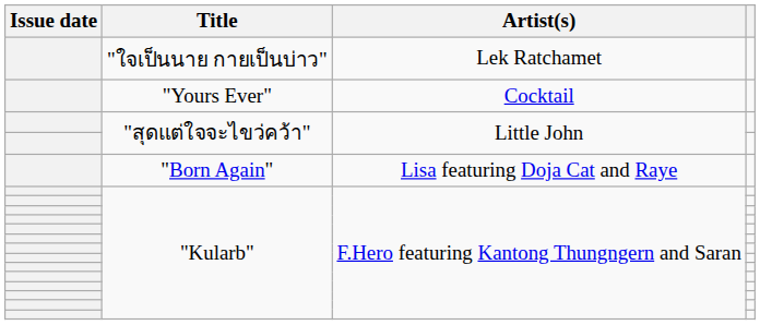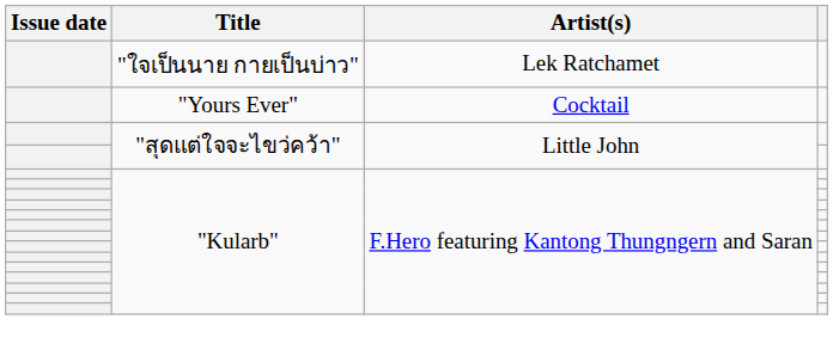 <table class="wikitable sortable plainrowheaders" style="text-align:center">
 <tr>
 <th scope="col">Issue date</th>
 <th scope="col">Title</th>
 <th scope="col">Artist(s)</th>
 <th scope="col" class="unsortable"></th>
 </tr>
 <tr>
 <th scope="row" style="text-align:center"></th>
 <td>"ใจเป็นนาย กายเป็นบ่าว"</td>
 <td>Lek Ratchamet</td>
 <td></td>
 </tr>
 <tr>
 <th scope="row" style="text-align:center"></th>
 <td>"Yours Ever"</td>
 <td><a href='#'>Cocktail</a></td>
 <td></td>
 </tr>
 <tr>
 <th scope="row" style="text-align:center"></th>
 <td rowspan="2">"สุดแต่ใจจะไขว่คว้า"</td>
 <td rowspan="2">Little John</td>
 <td></td>
 </tr>
 <tr>
 <th scope="row" style="text-align:center"></th>
-<td></td>
-</tr>
-<tr>
-<th scope="row" style="text-align:center"></th>
-<td>"<a href='#'>Born Again</a>"</td>
-<td><a href='#'>Lisa</a> featuring <a href='#'>Doja Cat</a> and <a href='#'>Raye</a></td>
 <td></td>
 </tr>
 <tr>
 <th scope="row" style="text-align:center"></th>
 <td rowspan="14">"Kularb"</td>
 <td rowspan="14"><a href='#'>F.Hero</a> featuring <a href='#'>Kantong Thungngern</a> and Saran</td>
 <td></td>
 </tr>
 <tr>
 <th scope="row" style="text-align:center"></th>
 <td></td>
 </tr>
 <tr>
 <th scope="row" style="text-align:center"></th>
 <td></td>
 </tr>
 <tr>
 <th scope="row" style="text-align:center"></th>
 <td></td>
 </tr>
 <tr>
 <th scope="row" style="text-align:center"></th>
 <td></td>
 </tr>
 <tr>
 <th scope="row" style="text-align:center"></th>
 <td></td>
 </tr>
 <tr>
 <th scope="row" style="text-align:center"></th>
 <td></td>
 </tr>
 <tr>
 <th scope="row" style="text-align:center"></th>
 <td></td>
 </tr>
 <tr>
 <th scope="row" style="text-align:center"></th>
 <td></td>
 </tr>
 <tr>
 <th scope="row" style="text-align:center"></th>
 <td></td>
 </tr>
 <tr>
 <th scope="row" style="text-align:center"></th>
 <td></td>
 </tr>
 <tr>
 <th scope="row" style="text-align:center"></th>
 <td></td>
 </tr>
 <tr>
 <th scope="row" style="text-align:center"></th>
 <td></td>
 </tr>
 <tr>
 <th scope="row" style="text-align:center"></th>
 <td></td>
 </tr>
 </table>
